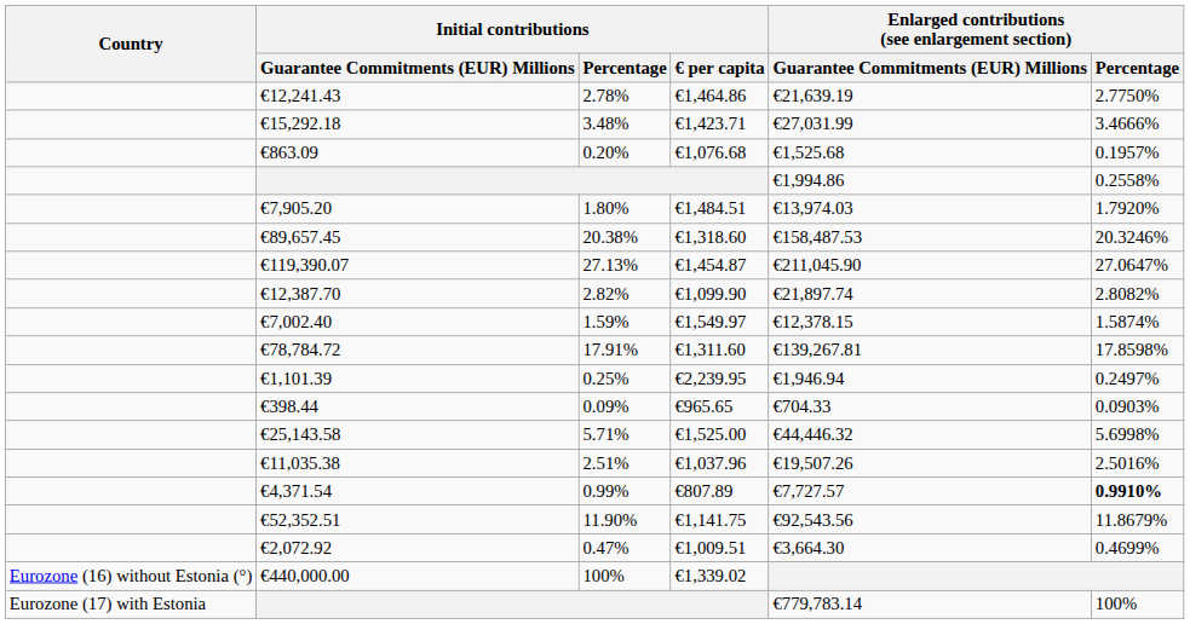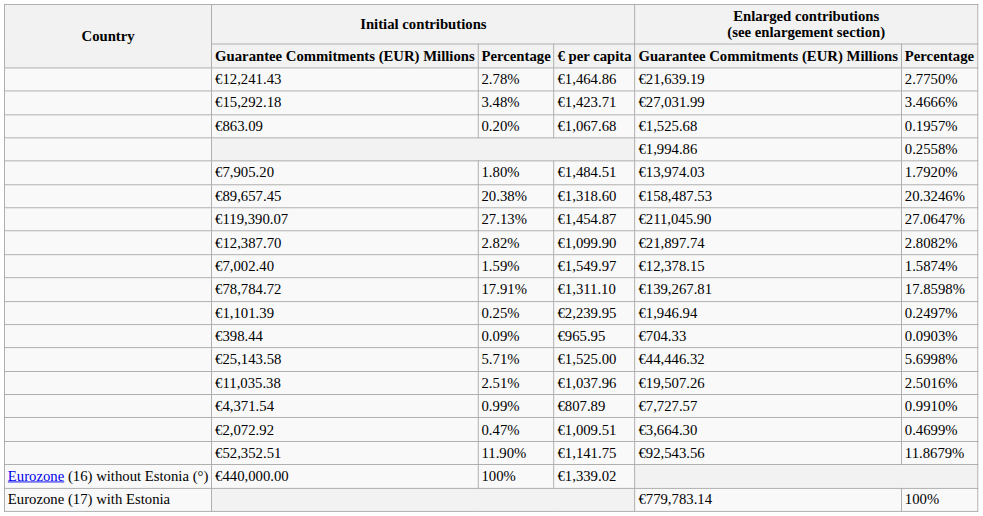 <table class="wikitable sortable">
 <tr style="background:#efefef;">
 <th rowspan=2>Country</th>
 <th colspan=3>Initial contributions</th>
 <th colspan=2>Enlarged contributions<br>(see enlargement section)</th>
 </tr>
 <tr>
 <th>Guarantee Commitments (EUR) Millions</th>
 <th>Percentage</th>
 <th>€ per capita<br></th>
 <th>Guarantee Commitments (EUR) Millions</th>
 <th>Percentage</th>
 </tr>
 <tr>
 <td></td>
 <td>€12,241.43</td>
 <td>2.78%</td>
 <td>€1,464.86</td>
 <td>€21,639.19</td>
 <td>2.7750%</td>
 </tr>
 <tr>
 <td></td>
 <td>€15,292.18</td>
 <td>3.48%</td>
 <td>€1,423.71</td>
 <td>€27,031.99</td>
 <td>3.4666%</td>
 </tr>
 <tr>
 <td></td>
 <td>€863.09</td>
 <td>0.20%</td>
-<td>€1,076.68</td>
+<td>€1,067.68</td>
 <td>€1,525.68</td>
 <td>0.1957%</td>
 </tr>
 <tr>
 <td></td>
 <th colspan=3></th>
 <td>€1,994.86</td>
 <td>0.2558%</td>
 </tr>
 <tr>
 <td></td>
 <td>€7,905.20</td>
 <td>1.80%</td>
 <td>€1,484.51</td>
 <td>€13,974.03</td>
 <td>1.7920%</td>
 </tr>
 <tr>
 <td></td>
 <td>€89,657.45</td>
 <td>20.38%</td>
 <td>€1,318.60</td>
 <td>€158,487.53</td>
 <td>20.3246%</td>
 </tr>
 <tr>
 <td></td>
 <td>€119,390.07</td>
 <td>27.13%</td>
 <td>€1,454.87</td>
 <td>€211,045.90</td>
 <td>27.0647%</td>
 </tr>
 <tr>
 <td></td>
 <td>€12,387.70</td>
 <td>2.82%</td>
 <td>€1,099.90</td>
 <td>€21,897.74</td>
 <td>2.8082%</td>
 </tr>
 <tr>
 <td></td>
 <td>€7,002.40</td>
 <td>1.59%</td>
 <td>€1,549.97</td>
 <td>€12,378.15</td>
 <td>1.5874%</td>
 </tr>
 <tr>
 <td></td>
 <td>€78,784.72</td>
 <td>17.91%</td>
-<td>€1,311.60</td>
+<td>€1,311.10</td>
 <td>€139,267.81</td>
 <td>17.8598%</td>
 </tr>
 <tr>
 <td></td>
 <td>€1,101.39</td>
 <td>0.25%</td>
 <td>€2,239.95</td>
 <td>€1,946.94</td>
 <td>0.2497%</td>
 </tr>
 <tr>
 <td></td>
 <td>€398.44</td>
 <td>0.09%</td>
-<td>€965.65</td>
+<td>€965.95</td>
 <td>€704.33</td>
 <td>0.0903%</td>
 </tr>
 <tr>
 <td></td>
 <td>€25,143.58</td>
 <td>5.71%</td>
 <td>€1,525.00</td>
 <td>€44,446.32</td>
 <td>5.6998%</td>
 </tr>
 <tr>
 <td></td>
 <td>€11,035.38</td>
 <td>2.51%</td>
 <td>€1,037.96</td>
 <td>€19,507.26</td>
 <td>2.5016%</td>
 </tr>
 <tr>
 <td></td>
 <td>€4,371.54</td>
 <td>0.99%</td>
 <td>€807.89</td>
 <td>€7,727.57</td>
-<td><strong>0.9910%</strong></td>
+<td>0.9910%</td>
+</tr>
+<tr>
+<td></td>
+<td>€2,072.92</td>
+<td>0.47%</td>
+<td>€1,009.51</td>
+<td>€3,664.30</td>
+<td>0.4699%</td>
 </tr>
 <tr>
 <td></td>
 <td>€52,352.51</td>
 <td>11.90%</td>
 <td>€1,141.75</td>
 <td>€92,543.56</td>
 <td>11.8679%</td>
-</tr>
-<tr>
-<td></td>
-<td>€2,072.92</td>
-<td>0.47%</td>
-<td>€1,009.51</td>
-<td>€3,664.30</td>
-<td>0.4699%</td>
 </tr>
 <tr>
 <td> <a href='#'>Eurozone</a> (16) without Estonia (°)</td>
 <td>€440,000.00</td>
 <td>100%</td>
 <td>€1,339.02</td>
 <th colspan=2></th>
 </tr>
 <tr>
 <td> Eurozone (17) with Estonia</td>
 <th colspan=3></th>
 <td>€779,783.14</td>
 <td>100%</td>
 </tr>
 </table>
